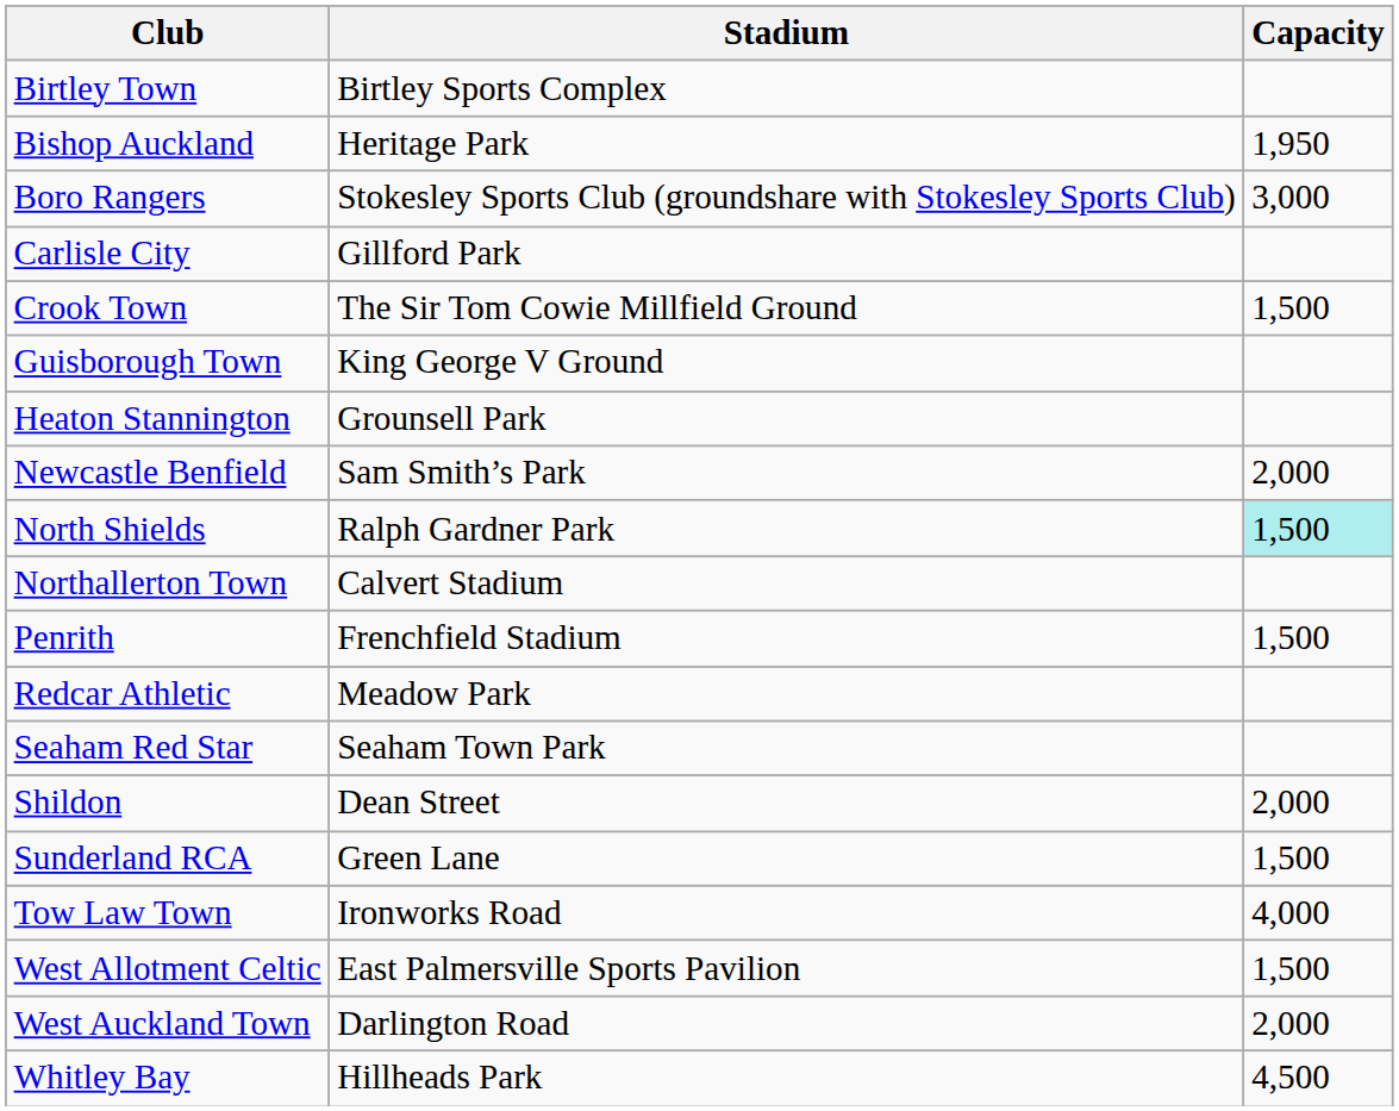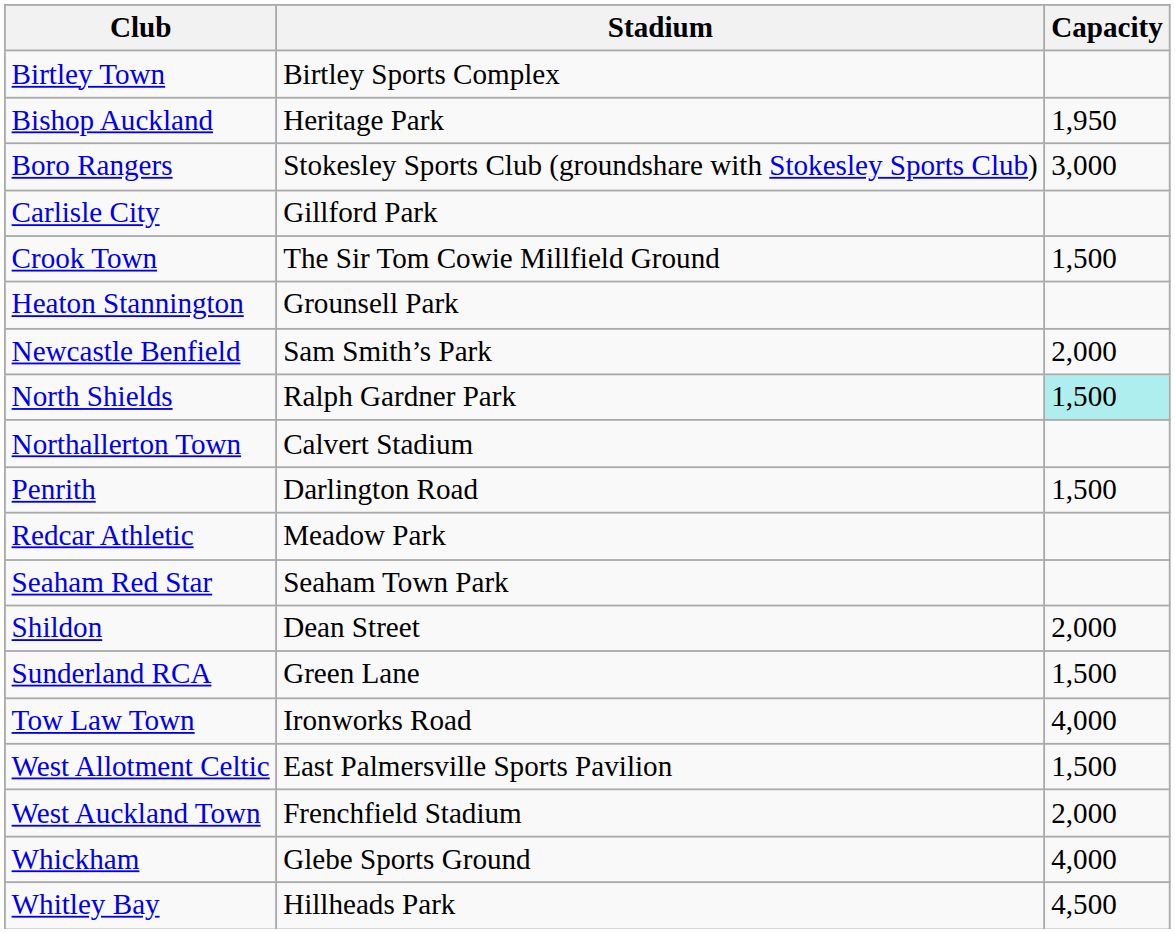 <table class="wikitable sortable">
 <tr>
 <th>Club</th>
 <th>Stadium</th>
 <th>Capacity</th>
 </tr>
 <tr>
 <td><a href='#'>Birtley Town</a></td>
 <td>Birtley Sports Complex</td>
 <td></td>
 </tr>
 <tr>
 <td><a href='#'>Bishop Auckland</a></td>
 <td>Heritage Park</td>
 <td>1,950</td>
 </tr>
 <tr>
 <td><a href='#'>Boro Rangers</a></td>
 <td>Stokesley Sports Club (groundshare with <a href='#'>Stokesley Sports Club</a>)</td>
 <td>3,000</td>
 </tr>
 <tr>
 <td><a href='#'>Carlisle City</a></td>
 <td>Gillford Park</td>
 <td></td>
 </tr>
 <tr>
 <td><a href='#'>Crook Town</a></td>
 <td>The Sir Tom Cowie Millfield Ground</td>
 <td>1,500</td>
 </tr>
 <tr>
-<td><a href='#'>Guisborough Town</a></td>
-<td>King George V Ground</td>
-<td></td>
-</tr>
-<tr>
 <td><a href='#'>Heaton Stannington</a></td>
 <td>Grounsell Park</td>
 <td></td>
 </tr>
 <tr>
 <td><a href='#'>Newcastle Benfield</a></td>
 <td>Sam Smith’s Park</td>
 <td>2,000</td>
 </tr>
 <tr>
 <td><a href='#'>North Shields</a></td>
 <td>Ralph Gardner Park</td>
 <td style="background: paleturquoise;">1,500</td>
 </tr>
 <tr>
 <td><a href='#'>Northallerton Town</a></td>
 <td>Calvert Stadium</td>
 <td></td>
 </tr>
 <tr>
 <td><a href='#'>Penrith</a></td>
-<td>Frenchfield Stadium</td>
+<td>Darlington Road</td>
 <td>1,500</td>
 </tr>
 <tr>
 <td><a href='#'>Redcar Athletic</a></td>
 <td>Meadow Park</td>
 <td></td>
 </tr>
 <tr>
 <td><a href='#'>Seaham Red Star</a></td>
 <td>Seaham Town Park</td>
 <td></td>
 </tr>
 <tr>
 <td><a href='#'>Shildon</a></td>
 <td>Dean Street</td>
 <td>2,000</td>
 </tr>
 <tr>
 <td><a href='#'>Sunderland RCA</a></td>
 <td>Green Lane</td>
 <td>1,500</td>
 </tr>
 <tr>
 <td><a href='#'>Tow Law Town</a></td>
 <td>Ironworks Road</td>
 <td>4,000</td>
 </tr>
 <tr>
 <td><a href='#'>West Allotment Celtic</a></td>
 <td>East Palmersville Sports Pavilion</td>
 <td>1,500</td>
 </tr>
 <tr>
 <td><a href='#'>West Auckland Town</a></td>
-<td>Darlington Road</td>
+<td>Frenchfield Stadium</td>
 <td>2,000</td>
+</tr>
+<tr>
+<td><a href='#'>Whickham</a></td>
+<td>Glebe Sports Ground</td>
+<td>4,000</td>
 </tr>
 <tr>
 <td><a href='#'>Whitley Bay</a></td>
 <td>Hillheads Park</td>
 <td>4,500</td>
 </tr>
 </table>
